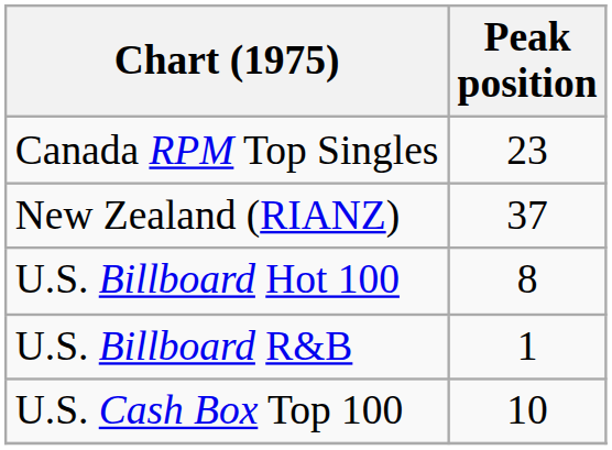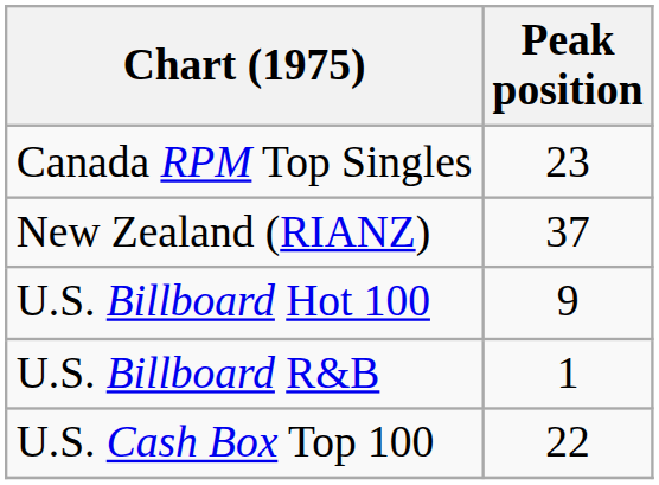 <table class="wikitable sortable">
 <tr>
 <th>Chart (1975)</th>
 <th>Peak<br>position</th>
 </tr>
 <tr>
 <td>Canada <em><a href='#'>RPM</a></em> Top Singles</td>
 <td style="text-align:center;">23</td>
 </tr>
 <tr>
 <td>New Zealand (<a href='#'>RIANZ</a>)</td>
 <td style="text-align:center;">37</td>
 </tr>
 <tr>
 <td>U.S. <em><a href='#'>Billboard</a></em> <a href='#'>Hot 100</a></td>
-<td style="text-align:center;">8</td>
+<td style="text-align:center;">9</td>
 </tr>
 <tr>
 <td>U.S. <em><a href='#'>Billboard</a></em> <a href='#'>R&B</a></td>
 <td style="text-align:center;">1</td>
 </tr>
 <tr>
 <td>U.S. <a href='#'><em>Cash Box</em></a> Top 100</td>
-<td align="center">10</td>
+<td align="center">22</td>
 </tr>
 <tr>
 </tr>
 </table>
